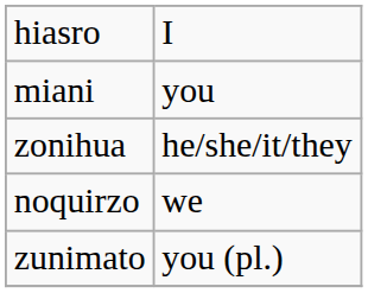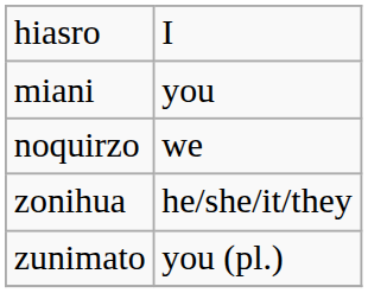 <table class="wikitable">
 <tr>
 <td>hiasro</td>
 <td>I</td>
 </tr>
 <tr>
 <td>miani</td>
 <td>you</td>
 </tr>
 <tr>
+<td>noquirzo</td>
+<td>we</td>
+</tr>
+<tr>
 <td>zonihua</td>
 <td>he/she/it/they</td>
-</tr>
-<tr>
-<td>noquirzo</td>
-<td>we</td>
 </tr>
 <tr>
 <td>zunimato</td>
 <td>you (pl.)</td>
 </tr>
 <tr>
 </tr>
 </table>
